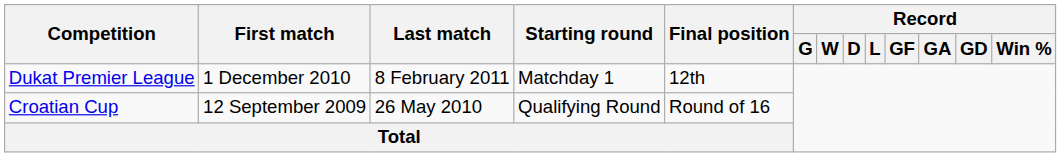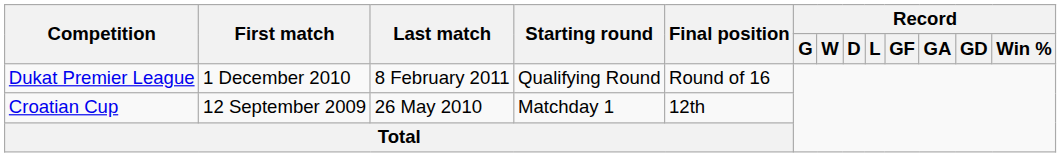 <table class="wikitable" style="text-align: center">
 <tr>
 <th rowspan="2">Competition</th>
 <th rowspan="2">First match</th>
 <th rowspan="2">Last match</th>
 <th rowspan="2">Starting round</th>
 <th rowspan="2">Final position</th>
 <th colspan="8">Record</th>
 </tr>
 <tr>
 <th>G</th>
 <th>W</th>
 <th>D</th>
 <th>L</th>
 <th>GF</th>
 <th>GA</th>
 <th>GD</th>
 <th>Win %</th>
 </tr>
 <tr>
 <td align=left><a href='#'>Dukat Premier League</a></td>
 <td align=left>1 December 2010</td>
 <td align=left>8 February 2011</td>
-<td align=left>Matchday 1</td>
-<td align=left>12th<br></td>
+<td align=left>Qualifying Round</td>
+<td align=left>Round of 16<br></td>
 </tr>
 <tr>
 <td align=left><a href='#'>Croatian Cup</a></td>
 <td align=left>12 September 2009</td>
 <td align=left>26 May 2010</td>
-<td align=left>Qualifying Round</td>
-<td align=left>Round of 16<br></td>
+<td align=left>Matchday 1</td>
+<td align=left>12th<br></td>
 </tr>
 <tr>
 <th colspan="5">Total<br></th>
 </tr>
 </table>
